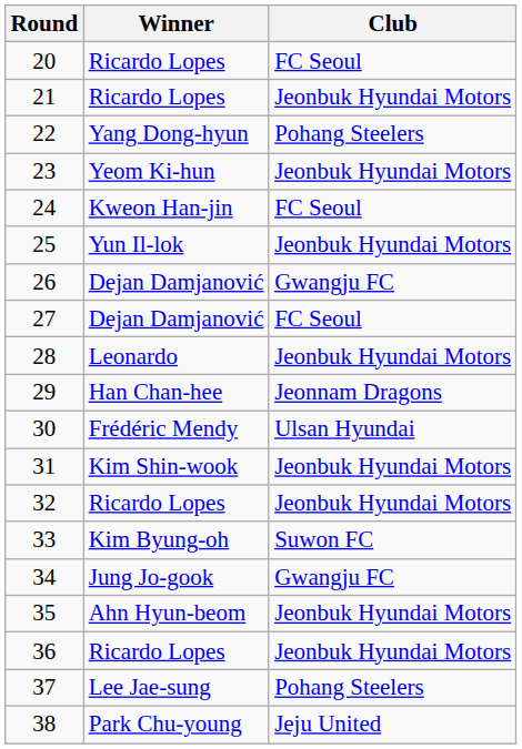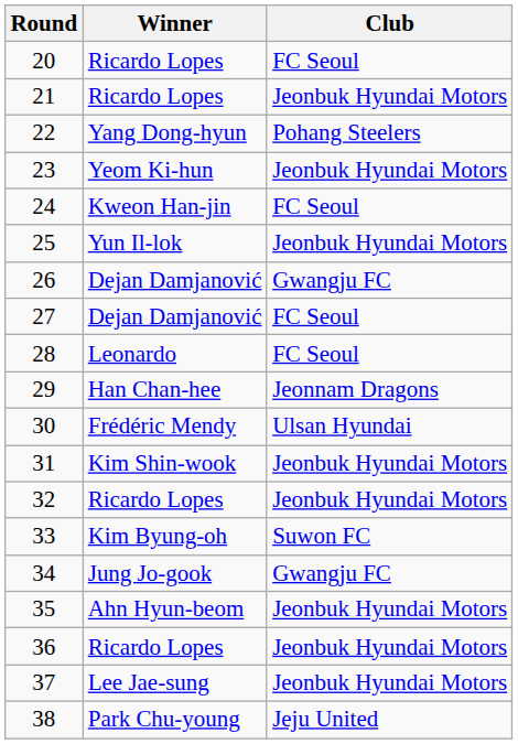 <table class="wikitable">
 <tr>
 <th>Round</th>
 <th>Winner</th>
 <th>Club</th>
 </tr>
 <tr>
 <td align=center>20</td>
 <td> <a href='#'>Ricardo Lopes</a></td>
 <td><a href='#'>FC Seoul</a></td>
 </tr>
 <tr>
 <td align=center>21</td>
 <td> <a href='#'>Ricardo Lopes</a></td>
 <td><a href='#'>Jeonbuk Hyundai Motors</a></td>
 </tr>
 <tr>
 <td align=center>22</td>
 <td> <a href='#'>Yang Dong-hyun</a></td>
 <td><a href='#'>Pohang Steelers</a></td>
 </tr>
 <tr>
 <td align=center>23</td>
 <td> <a href='#'>Yeom Ki-hun</a></td>
 <td><a href='#'>Jeonbuk Hyundai Motors</a></td>
 </tr>
 <tr>
 <td align=center>24</td>
 <td> <a href='#'>Kweon Han-jin</a></td>
 <td><a href='#'>FC Seoul</a></td>
 </tr>
 <tr>
 <td align=center>25</td>
 <td> <a href='#'>Yun Il-lok</a></td>
 <td><a href='#'>Jeonbuk Hyundai Motors</a></td>
 </tr>
 <tr>
 <td align=center>26</td>
 <td> <a href='#'>Dejan Damjanović</a></td>
 <td><a href='#'>Gwangju FC</a></td>
 </tr>
 <tr>
 <td align=center>27</td>
 <td> <a href='#'>Dejan Damjanović</a></td>
 <td><a href='#'>FC Seoul</a></td>
 </tr>
 <tr>
 <td align=center>28</td>
 <td> <a href='#'>Leonardo</a></td>
-<td><a href='#'>Jeonbuk Hyundai Motors</a></td>
+<td><a href='#'>FC Seoul</a></td>
 </tr>
 <tr>
 <td align=center>29</td>
 <td> <a href='#'>Han Chan-hee</a></td>
 <td><a href='#'>Jeonnam Dragons</a></td>
 </tr>
 <tr>
 <td align=center>30</td>
 <td> <a href='#'>Frédéric Mendy</a></td>
 <td><a href='#'>Ulsan Hyundai</a></td>
 </tr>
 <tr>
 <td align=center>31</td>
 <td> <a href='#'>Kim Shin-wook</a></td>
 <td><a href='#'>Jeonbuk Hyundai Motors</a></td>
 </tr>
 <tr>
 <td align=center>32</td>
 <td> <a href='#'>Ricardo Lopes</a></td>
 <td><a href='#'>Jeonbuk Hyundai Motors</a></td>
 </tr>
 <tr>
 <td align=center>33</td>
 <td> <a href='#'>Kim Byung-oh</a></td>
 <td><a href='#'>Suwon FC</a></td>
 </tr>
 <tr>
 <td align=center>34</td>
 <td> <a href='#'>Jung Jo-gook</a></td>
 <td><a href='#'>Gwangju FC</a></td>
 </tr>
 <tr>
 <td align=center>35</td>
 <td> <a href='#'>Ahn Hyun-beom</a></td>
 <td><a href='#'>Jeonbuk Hyundai Motors</a></td>
 </tr>
 <tr>
 <td align=center>36</td>
 <td> <a href='#'>Ricardo Lopes</a></td>
 <td><a href='#'>Jeonbuk Hyundai Motors</a></td>
 </tr>
 <tr>
 <td align=center>37</td>
 <td> <a href='#'>Lee Jae-sung</a></td>
-<td><a href='#'>Pohang Steelers</a></td>
+<td><a href='#'>Jeonbuk Hyundai Motors</a></td>
 </tr>
 <tr>
 <td align=center>38</td>
 <td> <a href='#'>Park Chu-young</a></td>
 <td><a href='#'>Jeju United</a></td>
 </tr>
 </table>
